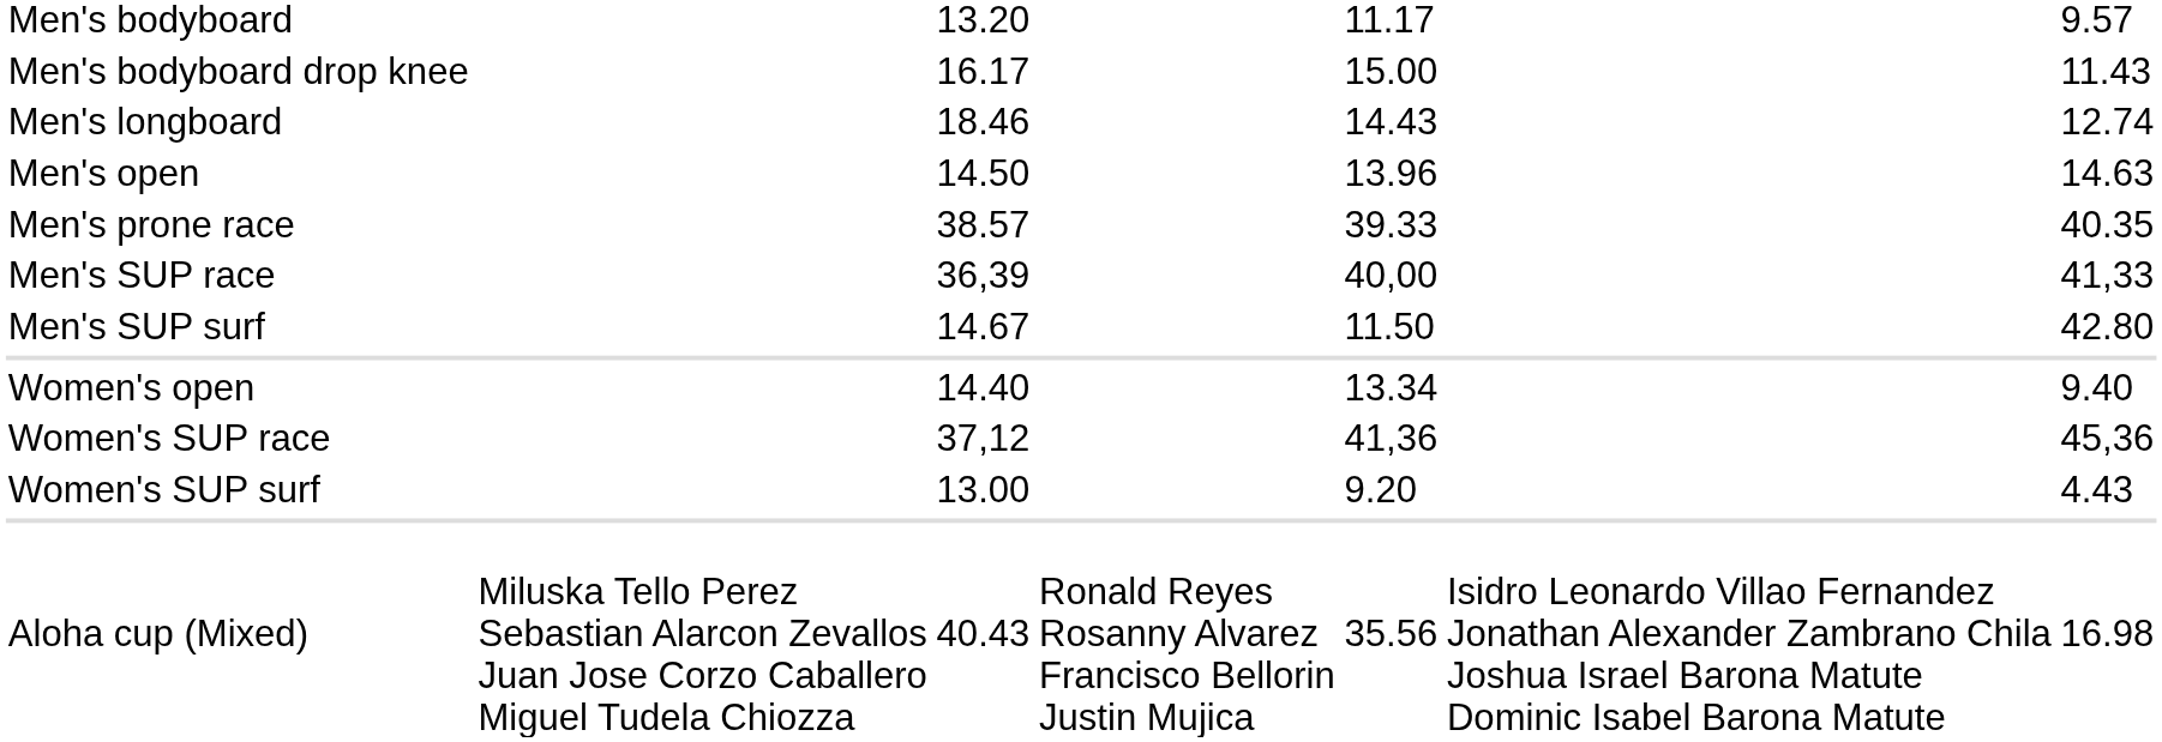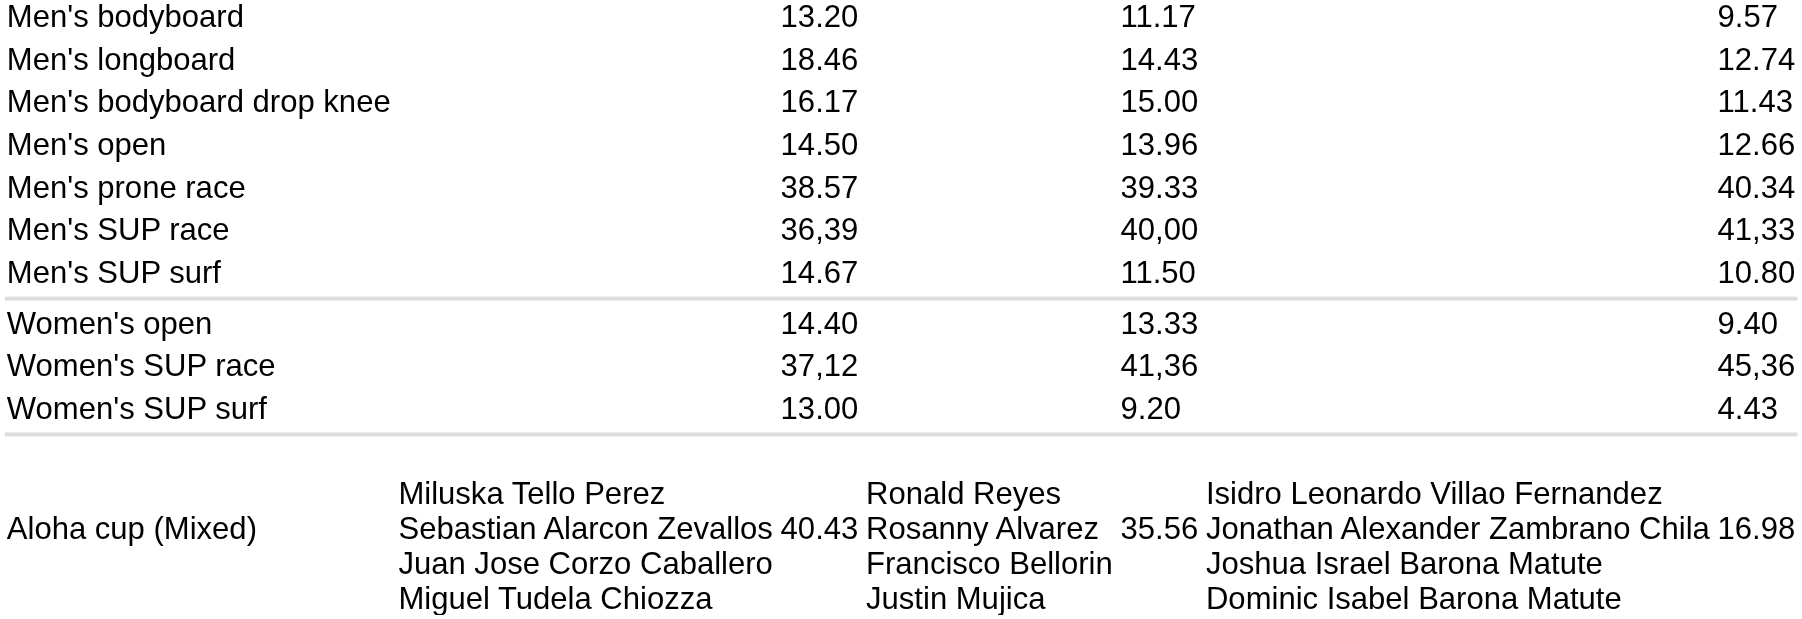 <table>
 <tr>
 <td>Men's bodyboard</td>
 <td></td>
 <td>13.20</td>
 <td></td>
 <td>11.17</td>
 <td></td>
 <td>9.57</td>
 </tr>
 <tr>
+<td>Men's longboard</td>
+<td></td>
+<td>18.46</td>
+<td></td>
+<td>14.43</td>
+<td></td>
+<td>12.74</td>
+</tr>
+<tr>
 <td>Men's bodyboard drop knee</td>
 <td></td>
 <td>16.17</td>
 <td></td>
 <td>15.00</td>
 <td></td>
 <td>11.43</td>
 </tr>
 <tr>
-<td>Men's longboard</td>
-<td></td>
-<td>18.46</td>
-<td></td>
-<td>14.43</td>
-<td></td>
-<td>12.74</td>
-</tr>
-<tr>
 <td>Men's open</td>
 <td></td>
 <td>14.50</td>
 <td></td>
 <td>13.96</td>
 <td></td>
-<td>14.63</td>
+<td>12.66</td>
 </tr>
 <tr>
 <td>Men's prone race</td>
 <td></td>
 <td>38.57</td>
 <td></td>
 <td>39.33</td>
 <td></td>
-<td>40.35</td>
+<td>40.34</td>
 </tr>
 <tr>
 <td>Men's SUP race</td>
 <td></td>
 <td>36,39</td>
 <td></td>
 <td>40,00</td>
 <td></td>
 <td>41,33</td>
 </tr>
 <tr>
 <td>Men's SUP surf</td>
 <td></td>
 <td>14.67</td>
 <td></td>
 <td>11.50</td>
 <td></td>
-<td>42.80</td>
+<td>10.80</td>
 </tr>
 <tr bgcolor=#DDDDDD>
 <td colspan=7></td>
 </tr>
 <tr>
 <td>Women's open</td>
 <td></td>
 <td>14.40</td>
 <td></td>
-<td>13.34</td>
+<td>13.33</td>
 <td></td>
 <td>9.40</td>
 </tr>
 <tr>
 <td>Women's SUP race</td>
 <td></td>
 <td>37,12</td>
 <td></td>
 <td>41,36</td>
 <td></td>
 <td>45,36</td>
 </tr>
 <tr>
 <td>Women's SUP surf</td>
 <td></td>
 <td>13.00</td>
 <td></td>
 <td>9.20</td>
 <td></td>
 <td>4.43</td>
 </tr>
 <tr bgcolor=#DDDDDD>
 <td colspan=7></td>
 </tr>
 <tr>
 <td>Aloha cup (Mixed)</td>
 <td><br>Miluska Tello Perez<br>Sebastian Alarcon Zevallos<br>Juan Jose Corzo Caballero<br>Miguel Tudela Chiozza</td>
 <td>40.43</td>
 <td><br>Ronald Reyes<br>Rosanny Alvarez<br>Francisco Bellorin<br>Justin Mujica</td>
 <td>35.56</td>
 <td><br>Isidro Leonardo Villao Fernandez<br>Jonathan Alexander Zambrano Chila<br>Joshua Israel Barona Matute<br>Dominic Isabel Barona Matute</td>
 <td>16.98</td>
 </tr>
 </table>
